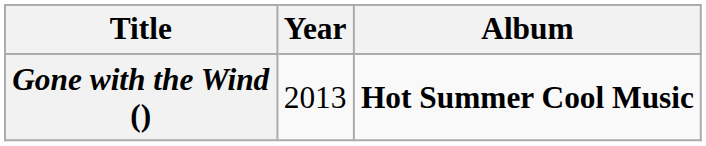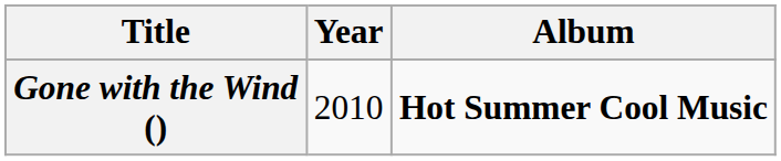 <table class="wikitable plainrowheaders" style="text-align:center;">
 <tr>
 <th>Title</th>
 <th>Year</th>
 <th>Album</th>
 </tr>
 <tr>
 <th scope="row"><em>Gone with the Wind</em><br>()</th>
-<td>2013</td>
+<td>2010</td>
 <td><strong>Hot Summer Cool Music</strong></td>
 </tr>
 </table>
